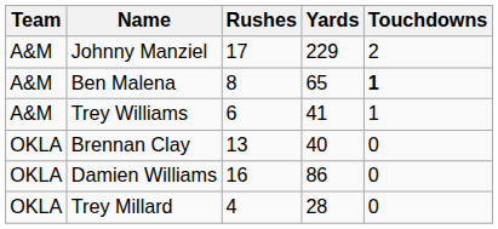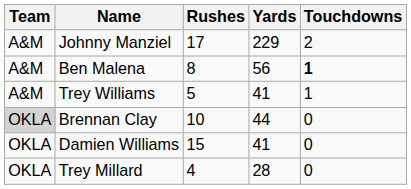 <table class="wikitable sortable">
 <tr>
 <th>Team</th>
 <th>Name</th>
 <th>Rushes</th>
 <th>Yards</th>
 <th>Touchdowns</th>
 </tr>
 <tr>
 <td>A&M</td>
 <td>Johnny Manziel</td>
 <td>17</td>
 <td>229</td>
 <td>2</td>
 </tr>
 <tr>
 <td>A&M</td>
 <td>Ben Malena</td>
 <td>8</td>
-<td>65</td>
+<td>56</td>
 <td><strong>1</strong></td>
 </tr>
 <tr>
 <td>A&M</td>
 <td>Trey Williams</td>
-<td>6</td>
+<td>5</td>
 <td>41</td>
 <td>1</td>
 </tr>
 <tr>
-<td>OKLA</td>
+<td style="background: lightgrey;">OKLA</td>
 <td>Brennan Clay</td>
-<td>13</td>
-<td>40</td>
+<td>10</td>
+<td>44</td>
 <td>0</td>
 </tr>
 <tr>
 <td>OKLA</td>
 <td>Damien Williams</td>
-<td>16</td>
-<td>86</td>
+<td>15</td>
+<td>41</td>
 <td>0</td>
 </tr>
 <tr>
 <td>OKLA</td>
 <td>Trey Millard</td>
 <td>4</td>
 <td>28</td>
 <td>0</td>
 </tr>
 </table>
